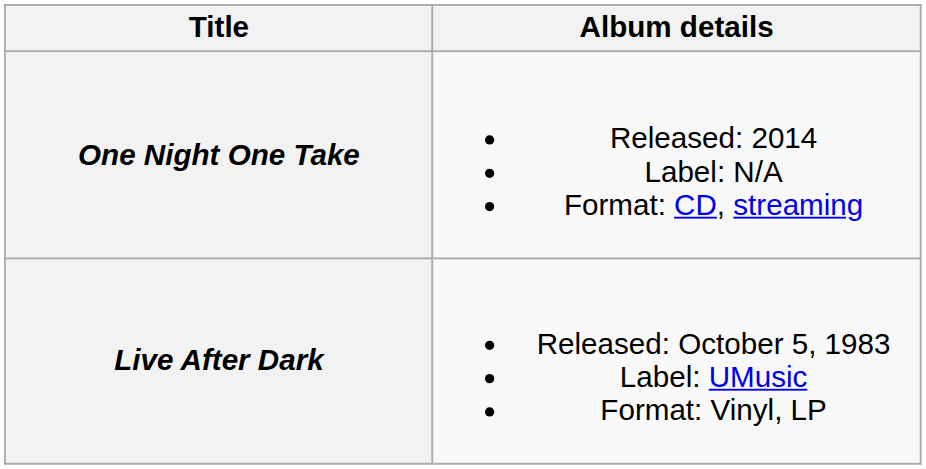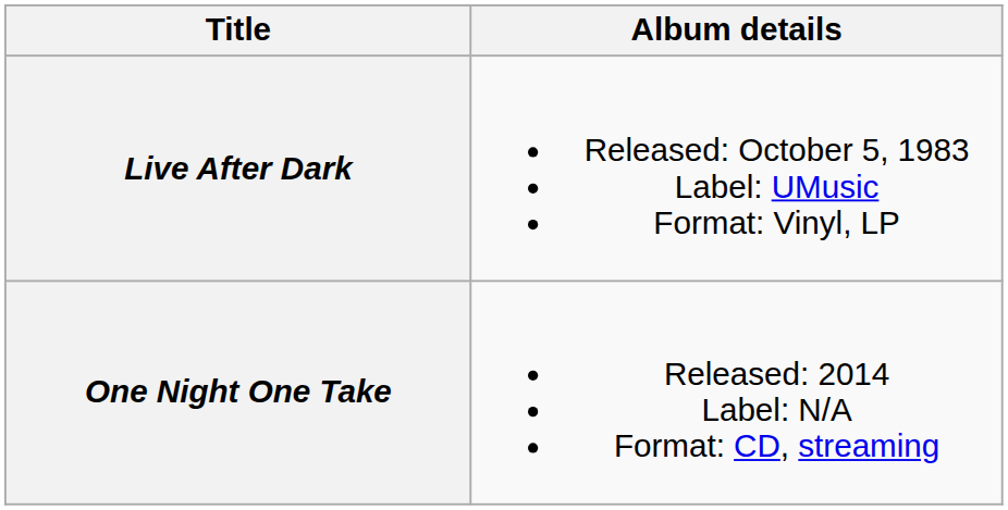 <table class="wikitable plainrowheaders" style="text-align:center">
 <tr>
 <th scope="col" rowspan="1" style="width:14em;">Title</th>
 <th scope="col" rowspan="1" style="width:16em;">Album details</th>
 </tr>
 <tr>
+<th scope="row"><em>Live After Dark</em></th>
+<td><br><ul><li>Released: October 5, 1983</li><li>Label: <a href='#'>UMusic</a></li><li>Format: Vinyl, LP</li></ul></td>
+</tr>
+<tr>
 <th scope="row"><em>One Night One Take</em></th>
 <td><br><ul><li>Released: 2014</li><li>Label: N/A</li><li>Format: <a href='#'>CD</a>, <a href='#'>streaming</a></li></ul></td>
 </tr>
-<tr>
-<th scope="row"><em>Live After Dark</em></th>
-<td><br><ul><li>Released: October 5, 1983</li><li>Label: <a href='#'>UMusic</a></li><li>Format: Vinyl, LP</li></ul></td>
-</tr>
 </table>
